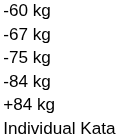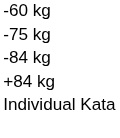 <table>
 <tr>
 <td>-60 kg</td>
-<td></td>
-<td></td>
-<td><br></td>
-</tr>
-<tr>
-<td>-67 kg</td>
 <td></td>
 <td></td>
 <td><br></td>
 </tr>
 <tr>
 <td>-75 kg</td>
 <td></td>
 <td></td>
 <td><br></td>
 </tr>
 <tr>
 <td>-84 kg</td>
 <td></td>
 <td></td>
 <td><br></td>
 </tr>
 <tr>
 <td>+84 kg</td>
 <td></td>
 <td></td>
 <td><br></td>
 </tr>
 <tr>
 <td>Individual Kata</td>
 <td></td>
 <td></td>
 <td><br></td>
 </tr>
 </table>
